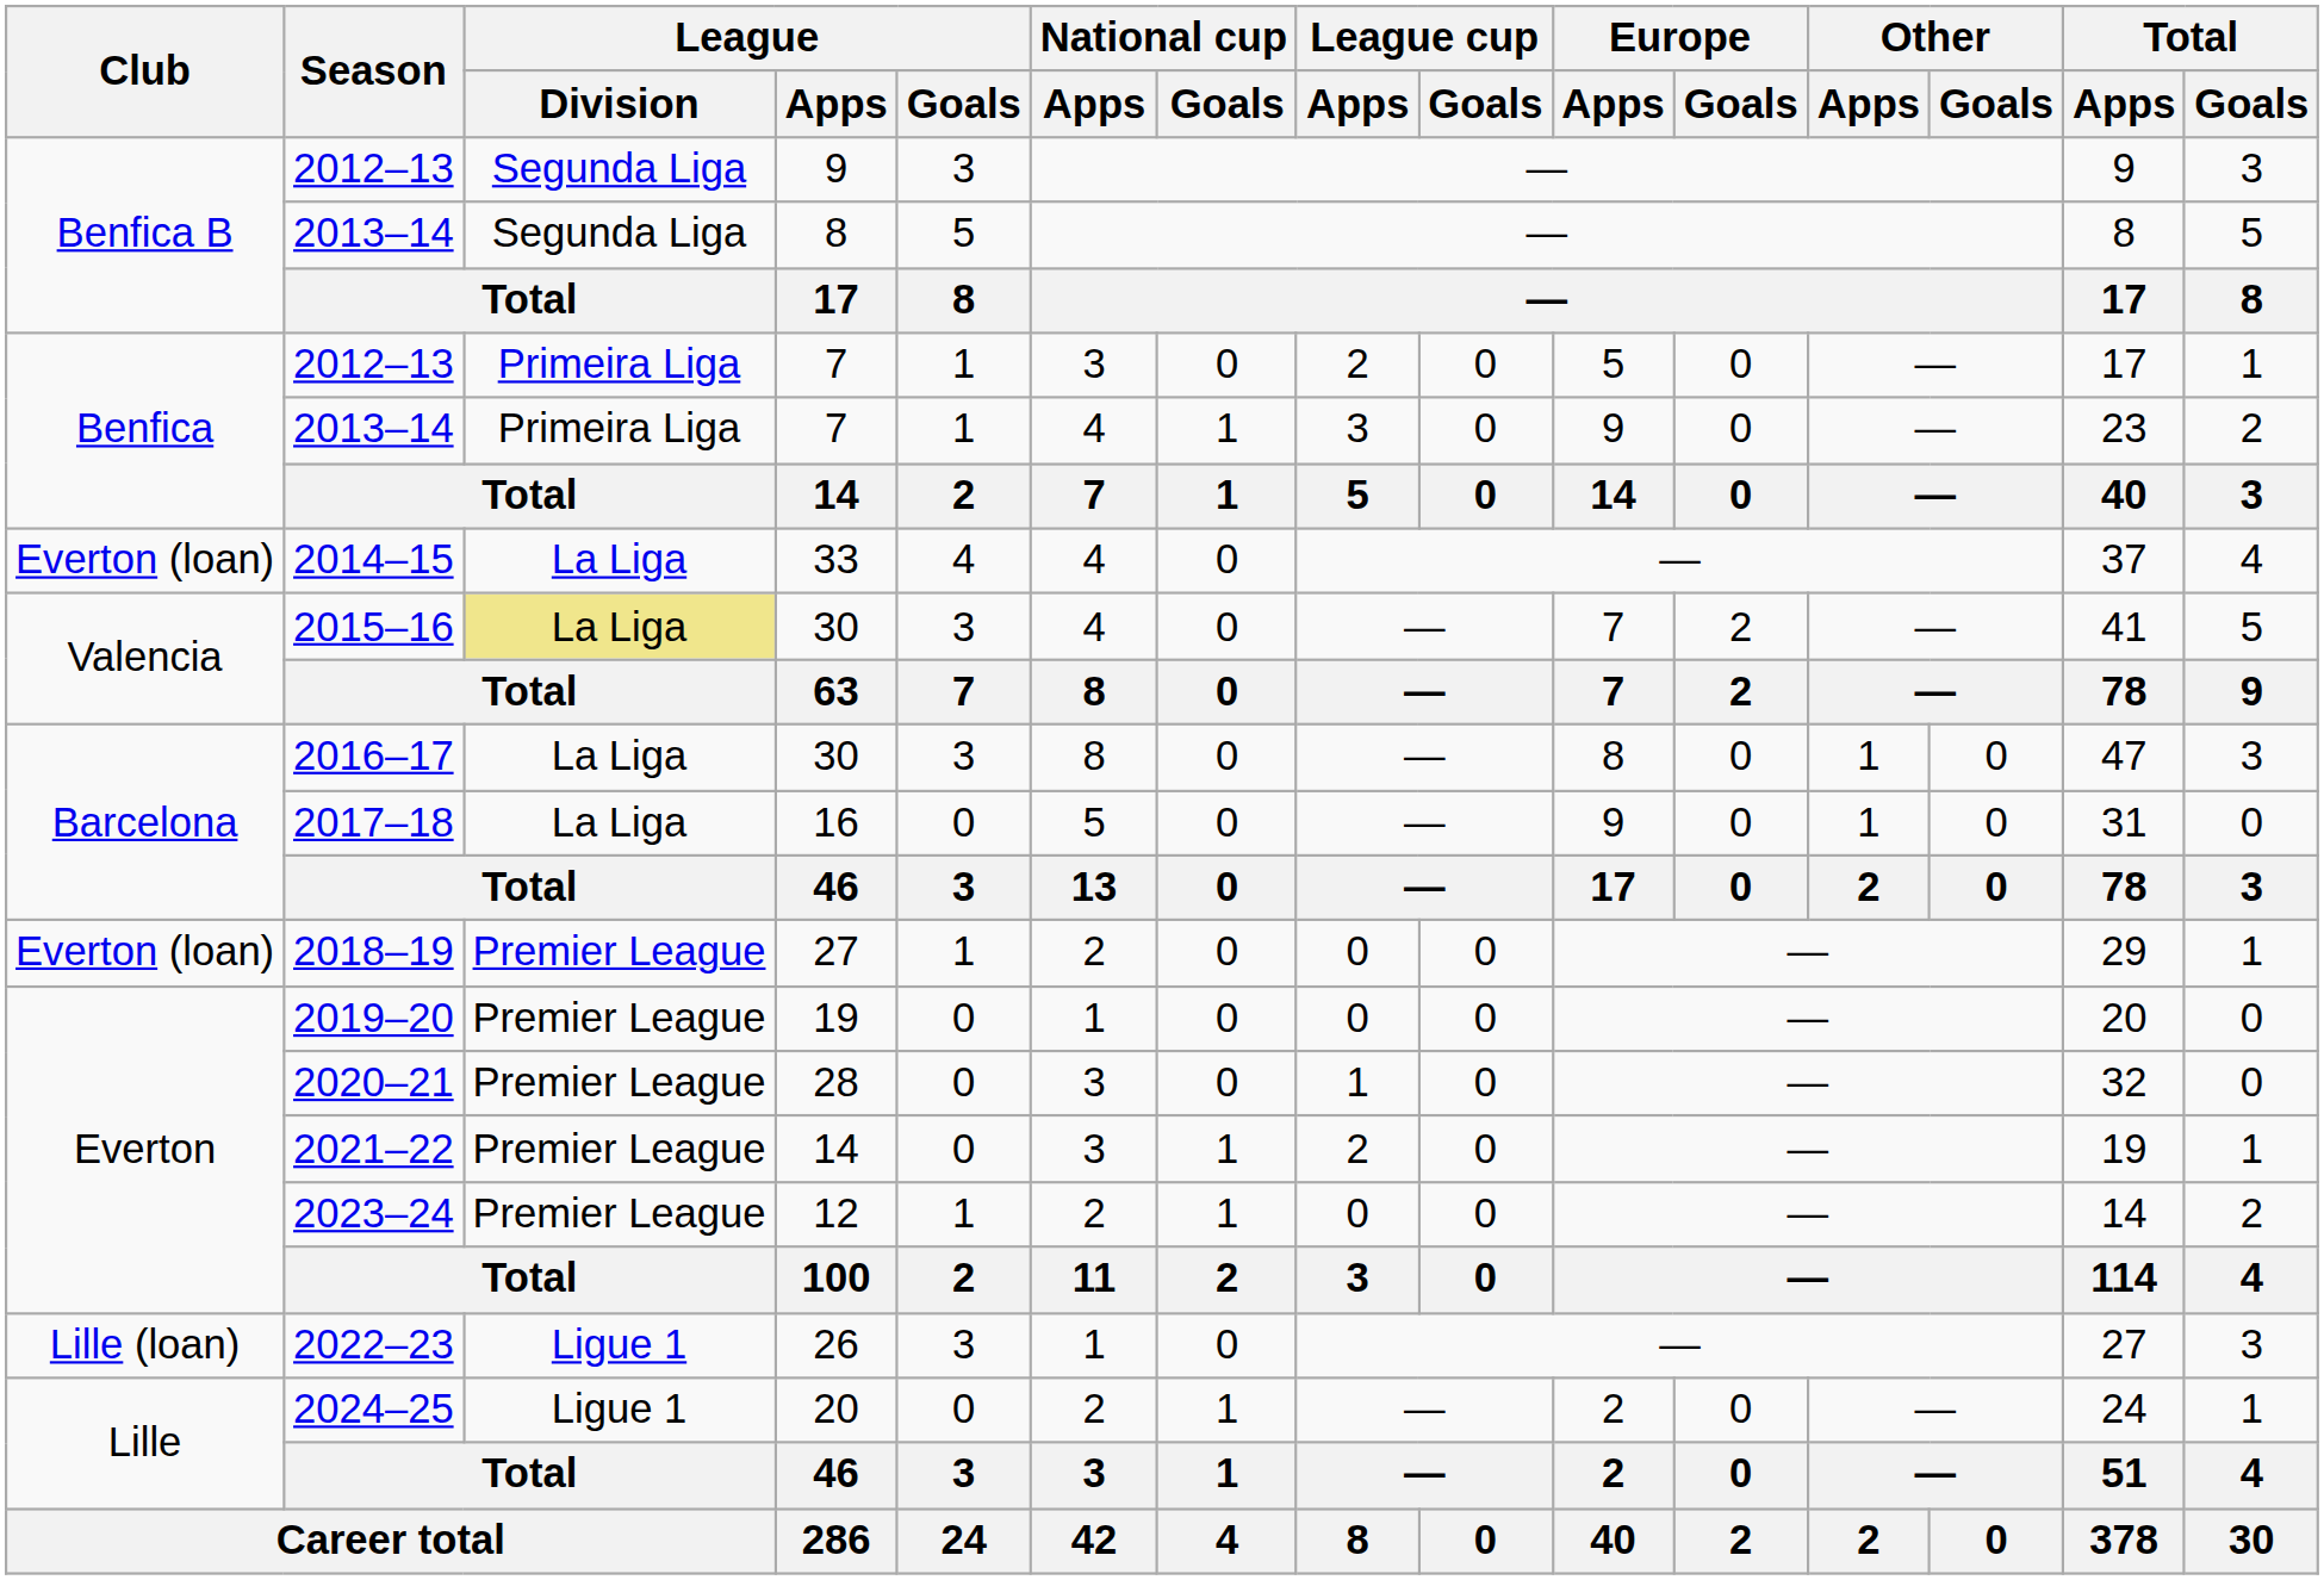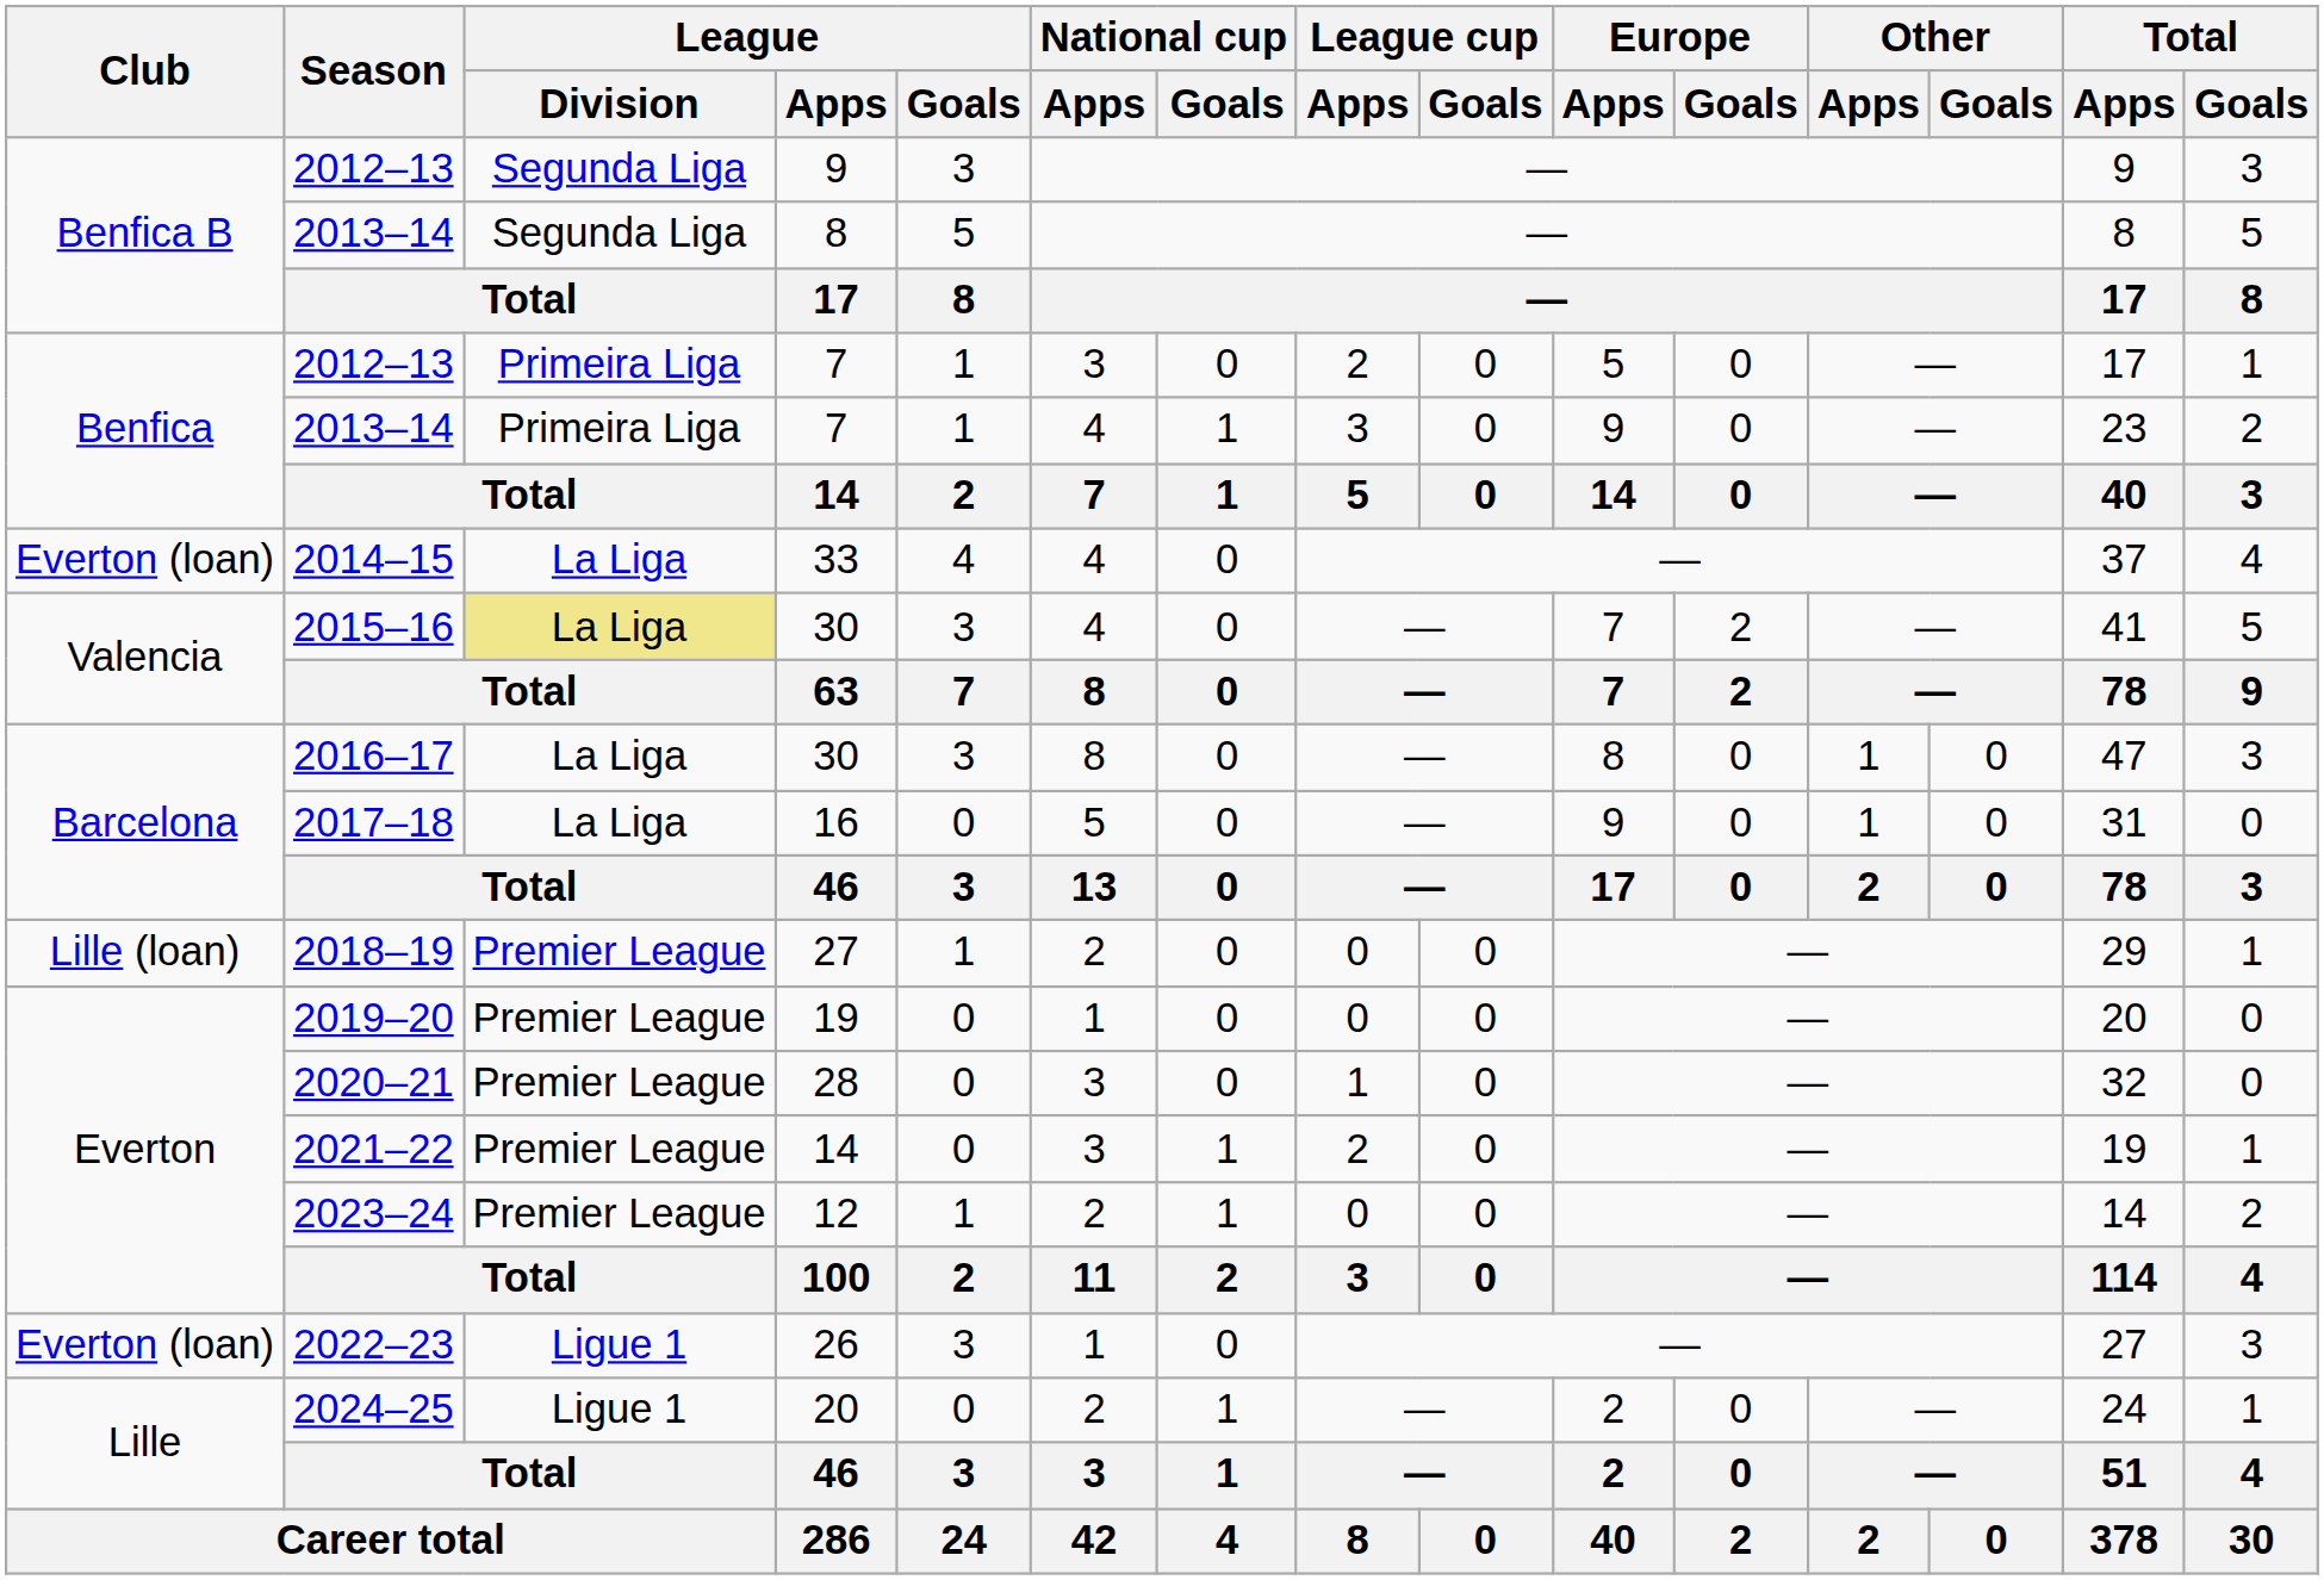 <table class="wikitable" style="text-align: center;">
 <tr>
 <th rowspan="2">Club</th>
 <th rowspan="2">Season</th>
 <th colspan="3">League</th>
 <th colspan="2">National cup</th>
 <th colspan="2">League cup</th>
 <th colspan="2">Europe</th>
 <th colspan="2">Other</th>
 <th colspan="2">Total</th>
 </tr>
 <tr>
 <th>Division</th>
 <th>Apps</th>
 <th>Goals</th>
 <th>Apps</th>
 <th>Goals</th>
 <th>Apps</th>
 <th>Goals</th>
 <th>Apps</th>
 <th>Goals</th>
 <th>Apps</th>
 <th>Goals</th>
 <th>Apps</th>
 <th>Goals</th>
 </tr>
 <tr>
 <td rowspan="3"><a href='#'>Benfica B</a></td>
 <td><a href='#'>2012–13</a></td>
 <td><a href='#'>Segunda Liga</a></td>
 <td>9</td>
 <td>3</td>
 <td colspan="8">—</td>
 <td>9</td>
 <td>3</td>
 </tr>
 <tr>
 <td><a href='#'>2013–14</a></td>
 <td>Segunda Liga</td>
 <td>8</td>
 <td>5</td>
 <td colspan="8">—</td>
 <td>8</td>
 <td>5</td>
 </tr>
 <tr>
 <th colspan="2">Total</th>
 <th>17</th>
 <th>8</th>
 <th colspan="8">—</th>
 <th>17</th>
 <th>8</th>
 </tr>
 <tr>
 <td rowspan="3"><a href='#'>Benfica</a></td>
 <td><a href='#'>2012–13</a></td>
 <td><a href='#'>Primeira Liga</a></td>
 <td>7</td>
 <td>1</td>
 <td>3</td>
 <td>0</td>
 <td>2</td>
 <td>0</td>
 <td>5</td>
 <td>0</td>
 <td colspan="2">—</td>
 <td>17</td>
 <td>1</td>
 </tr>
 <tr>
 <td><a href='#'>2013–14</a></td>
 <td>Primeira Liga</td>
 <td>7</td>
 <td>1</td>
 <td>4</td>
 <td>1</td>
 <td>3</td>
 <td>0</td>
 <td>9</td>
 <td>0</td>
 <td colspan="2">—</td>
 <td>23</td>
 <td>2</td>
 </tr>
 <tr>
 <th colspan="2">Total</th>
 <th>14</th>
 <th>2</th>
 <th>7</th>
 <th>1</th>
 <th>5</th>
 <th>0</th>
 <th>14</th>
 <th>0</th>
 <th colspan="2">—</th>
 <th>40</th>
 <th>3</th>
 </tr>
 <tr>
 <td><a href='#'>Everton</a> (loan)</td>
 <td><a href='#'>2014–15</a></td>
 <td><a href='#'>La Liga</a></td>
 <td>33</td>
 <td>4</td>
 <td>4</td>
 <td>0</td>
 <td colspan="6">—</td>
 <td>37</td>
 <td>4</td>
 </tr>
 <tr>
 <td rowspan="2">Valencia</td>
 <td><a href='#'>2015–16</a></td>
 <td style="background: khaki;">La Liga</td>
 <td>30</td>
 <td>3</td>
 <td>4</td>
 <td>0</td>
 <td colspan="2">—</td>
 <td>7</td>
 <td>2</td>
 <td colspan="2">—</td>
 <td>41</td>
 <td>5</td>
 </tr>
 <tr>
 <th colspan="2">Total</th>
 <th>63</th>
 <th>7</th>
 <th>8</th>
 <th>0</th>
 <th colspan="2">—</th>
 <th>7</th>
 <th>2</th>
 <th colspan="2">—</th>
 <th>78</th>
 <th>9</th>
 </tr>
 <tr>
 <td rowspan="3"><a href='#'>Barcelona</a></td>
 <td><a href='#'>2016–17</a></td>
 <td>La Liga</td>
 <td>30</td>
 <td>3</td>
 <td>8</td>
 <td>0</td>
 <td colspan="2">—</td>
 <td>8</td>
 <td>0</td>
 <td>1</td>
 <td>0</td>
 <td>47</td>
 <td>3</td>
 </tr>
 <tr>
 <td><a href='#'>2017–18</a></td>
 <td>La Liga</td>
 <td>16</td>
 <td>0</td>
 <td>5</td>
 <td>0</td>
 <td colspan="2">—</td>
 <td>9</td>
 <td>0</td>
 <td>1</td>
 <td>0</td>
 <td>31</td>
 <td>0</td>
 </tr>
 <tr>
 <th colspan="2">Total</th>
 <th>46</th>
 <th>3</th>
 <th>13</th>
 <th>0</th>
 <th colspan="2">—</th>
 <th>17</th>
 <th>0</th>
 <th>2</th>
 <th>0</th>
 <th>78</th>
 <th>3</th>
 </tr>
 <tr>
-<td><a href='#'>Everton</a> (loan)</td>
+<td><a href='#'>Lille</a> (loan)</td>
 <td><a href='#'>2018–19</a></td>
 <td><a href='#'>Premier League</a></td>
 <td>27</td>
 <td>1</td>
 <td>2</td>
 <td>0</td>
 <td>0</td>
 <td>0</td>
 <td colspan="4">—</td>
 <td>29</td>
 <td>1</td>
 </tr>
 <tr>
 <td rowspan="5">Everton</td>
 <td><a href='#'>2019–20</a></td>
 <td>Premier League</td>
 <td>19</td>
 <td>0</td>
 <td>1</td>
 <td>0</td>
 <td>0</td>
 <td>0</td>
 <td colspan="4">—</td>
 <td>20</td>
 <td>0</td>
 </tr>
 <tr>
 <td><a href='#'>2020–21</a></td>
 <td>Premier League</td>
 <td>28</td>
 <td>0</td>
 <td>3</td>
 <td>0</td>
 <td>1</td>
 <td>0</td>
 <td colspan="4">—</td>
 <td>32</td>
 <td>0</td>
 </tr>
 <tr>
 <td><a href='#'>2021–22</a></td>
 <td>Premier League</td>
 <td>14</td>
 <td>0</td>
 <td>3</td>
 <td>1</td>
 <td>2</td>
 <td>0</td>
 <td colspan="4">—</td>
 <td>19</td>
 <td>1</td>
 </tr>
 <tr>
 <td><a href='#'>2023–24</a></td>
 <td>Premier League</td>
 <td>12</td>
 <td>1</td>
 <td>2</td>
 <td>1</td>
 <td>0</td>
 <td>0</td>
 <td colspan="4">—</td>
 <td>14</td>
 <td>2</td>
 </tr>
 <tr>
 <th colspan="2">Total</th>
 <th>100</th>
 <th>2</th>
 <th>11</th>
 <th>2</th>
 <th>3</th>
 <th>0</th>
 <th colspan="4">—</th>
 <th>114</th>
 <th>4</th>
 </tr>
 <tr>
-<td><a href='#'>Lille</a> (loan)</td>
+<td><a href='#'>Everton</a> (loan)</td>
 <td><a href='#'>2022–23</a></td>
 <td><a href='#'>Ligue 1</a></td>
 <td>26</td>
 <td>3</td>
 <td>1</td>
 <td>0</td>
 <td colspan="6">—</td>
 <td>27</td>
 <td>3</td>
 </tr>
 <tr>
 <td rowspan="2">Lille</td>
 <td><a href='#'>2024–25</a></td>
 <td>Ligue 1</td>
 <td>20</td>
 <td>0</td>
 <td>2</td>
 <td>1</td>
 <td colspan="2">—</td>
 <td>2</td>
 <td>0</td>
 <td colspan="2">—</td>
 <td>24</td>
 <td>1</td>
 </tr>
 <tr>
 <th colspan="2">Total</th>
 <th>46</th>
 <th>3</th>
 <th>3</th>
 <th>1</th>
 <th colspan="2">—</th>
 <th>2</th>
 <th>0</th>
 <th colspan="2">—</th>
 <th>51</th>
 <th>4</th>
 </tr>
 <tr>
 <th colspan="3">Career total</th>
 <th>286</th>
 <th>24</th>
 <th>42</th>
 <th>4</th>
 <th>8</th>
 <th>0</th>
 <th>40</th>
 <th>2</th>
 <th>2</th>
 <th>0</th>
 <th>378</th>
 <th>30</th>
 </tr>
 </table>
